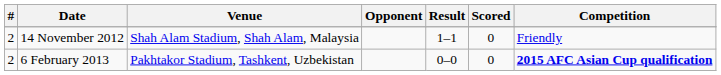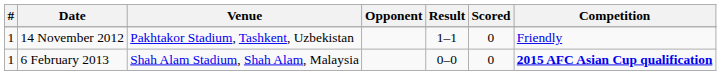 <table class="wikitable" style="font-size:90%; text-align: left;">
 <tr bgcolor="#CCCCCC" align="center">
 <th>#</th>
 <th>Date</th>
 <th>Venue</th>
 <th>Opponent</th>
 <th>Result</th>
 <th>Scored</th>
 <th>Competition</th>
 </tr>
 <tr style="background-color:#89CFF0">
 </tr>
 <tr>
-<td>2</td>
+<td>1</td>
 <td>14 November 2012</td>
-<td><a href='#'>Shah Alam Stadium</a>, <a href='#'>Shah Alam</a>, Malaysia</td>
+<td><a href='#'>Pakhtakor Stadium</a>, <a href='#'>Tashkent</a>, Uzbekistan</td>
 <td></td>
 <td align=center>1–1</td>
 <td align=center>0</td>
 <td><a href='#'>Friendly</a></td>
 </tr>
 <tr>
-<td>2</td>
+<td>1</td>
 <td>6 February 2013</td>
-<td><a href='#'>Pakhtakor Stadium</a>, <a href='#'>Tashkent</a>, Uzbekistan</td>
+<td><a href='#'>Shah Alam Stadium</a>, <a href='#'>Shah Alam</a>, Malaysia</td>
 <td></td>
 <td align=center>0–0</td>
 <td align=center>0</td>
 <td><strong><a href='#'>2015 AFC Asian Cup qualification</a></strong></td>
 </tr>
 </table>
